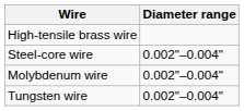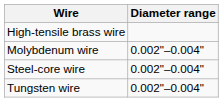 <table class="wikitable">
 <tr>
 <th>Wire</th>
 <th>Diameter range</th>
 </tr>
 <tr>
 <td>High-tensile brass wire</td>
 <td></td>
 </tr>
 <tr>
-<td>Steel-core wire</td>
+<td>Molybdenum wire</td>
 <td>0.002"–0.004"</td>
 </tr>
 <tr>
-<td>Molybdenum wire</td>
+<td>Steel-core wire</td>
 <td>0.002"–0.004"</td>
 </tr>
 <tr>
 <td>Tungsten wire</td>
 <td>0.002"–0.004"</td>
 </tr>
 </table>
